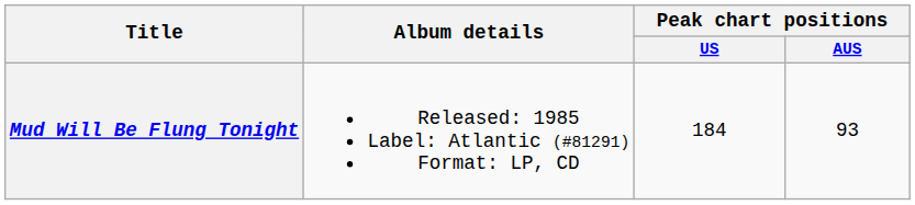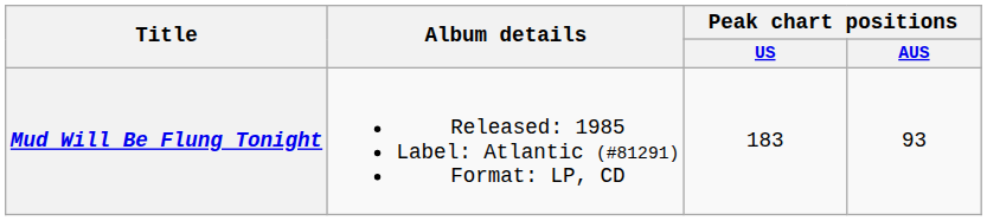 <table class="wikitable plainrowheaders" style="text-align:center;">
 <tr>
 <th scope="col" rowspan="2">Title</th>
 <th scope="col" rowspan="2">Album details</th>
 <th colspan="2" width="180">Peak chart positions</th>
 </tr>
 <tr style="font-size:smaller;">
 <th width="15"><a href='#'>US</a><br></th>
 <th width="15"><a href='#'>AUS</a><br></th>
 </tr>
 <tr>
 <th scope="row"><em><a href='#'>Mud Will Be Flung Tonight</a></em></th>
 <td><br><ul><li>Released: 1985</li><li>Label: Atlantic <small>(#81291)</small></li><li>Format: LP, CD</li></ul></td>
-<td>184</td>
+<td>183</td>
 <td>93</td>
 </tr>
 </table>
